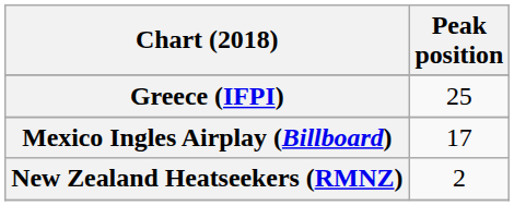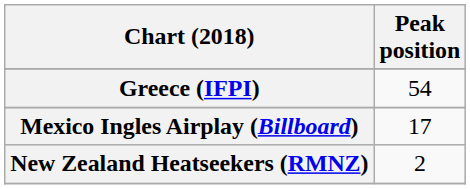 <table class="wikitable sortable plainrowheaders" style="text-align:center">
 <tr>
 <th scope="col">Chart (2018)</th>
 <th scope="col">Peak<br> position</th>
 </tr>
 <tr>
 </tr>
 <tr>
 </tr>
 <tr>
 </tr>
 <tr>
 </tr>
 <tr>
 </tr>
 <tr>
 </tr>
 <tr>
 </tr>
 <tr>
 </tr>
 <tr>
 <th scope="row">Greece (<a href='#'>IFPI</a>)</th>
-<td>25</td>
+<td>54</td>
 </tr>
 <tr>
 </tr>
 <tr>
 </tr>
 <tr>
 </tr>
 <tr>
 </tr>
 <tr>
 </tr>
 <tr>
 <th scope="row">Mexico Ingles Airplay  (<em><a href='#'>Billboard</a></em>)</th>
 <td>17</td>
 </tr>
 <tr>
 <th scope="row">New Zealand Heatseekers (<a href='#'>RMNZ</a>)</th>
 <td>2</td>
 </tr>
 <tr>
 </tr>
 <tr>
 </tr>
 <tr>
 </tr>
 <tr>
 </tr>
 <tr>
 </tr>
 <tr>
 </tr>
 <tr>
 </tr>
 <tr>
 </tr>
 </table>
